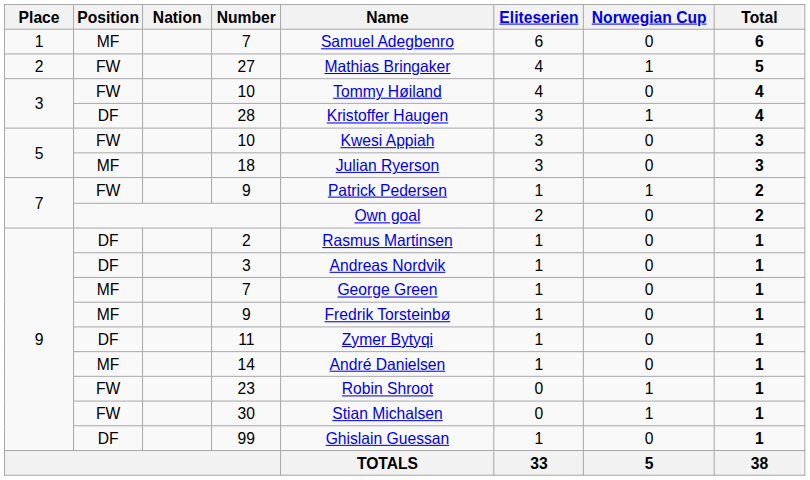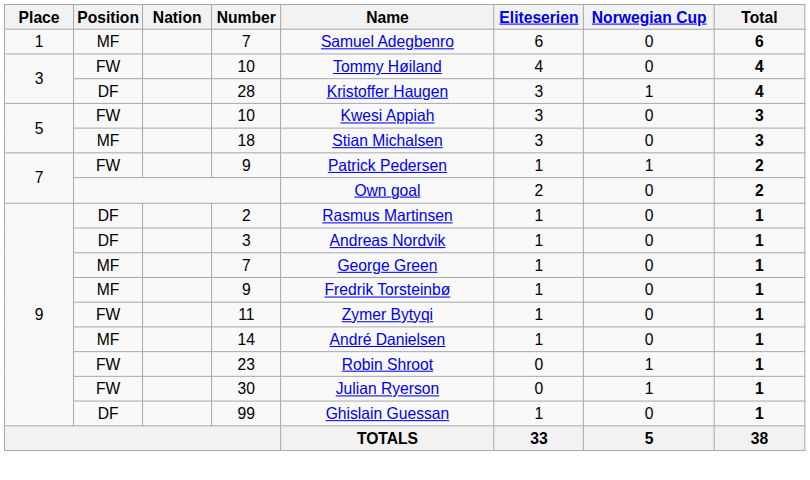 <table class="wikitable" style="font-size: 95%; text-align: center;">
 <tr>
 <th width=60>Place</th>
 <th width=60>Position</th>
 <th width=60>Nation</th>
 <th width=60>Number</th>
 <th width=200>Name</th>
 <th width=80><a href='#'>Eliteserien</a></th>
 <th width=120><a href='#'>Norwegian Cup</a></th>
 <th width=80><strong>Total</strong></th>
 </tr>
 <tr>
 <td rowspan="1">1</td>
 <td>MF</td>
 <td></td>
 <td>7</td>
 <td><a href='#'>Samuel Adegbenro</a></td>
 <td>6</td>
 <td>0</td>
 <td><strong>6</strong></td>
-</tr>
-<tr>
-<td rowspan="1">2</td>
-<td>FW</td>
-<td></td>
-<td>27</td>
-<td><a href='#'>Mathias Bringaker</a></td>
-<td>4</td>
-<td>1</td>
-<td><strong>5</strong></td>
 </tr>
 <tr>
 <td rowspan="2">3</td>
 <td>FW</td>
 <td></td>
 <td>10</td>
 <td><a href='#'>Tommy Høiland</a></td>
 <td>4</td>
 <td>0</td>
 <td><strong>4</strong></td>
 </tr>
 <tr>
 <td>DF</td>
 <td></td>
 <td>28</td>
 <td><a href='#'>Kristoffer Haugen</a></td>
 <td>3</td>
 <td>1</td>
 <td><strong>4</strong></td>
 </tr>
 <tr>
 <td rowspan="2">5</td>
 <td>FW</td>
 <td></td>
 <td>10</td>
 <td><a href='#'>Kwesi Appiah</a></td>
 <td>3</td>
 <td>0</td>
 <td><strong>3</strong></td>
 </tr>
 <tr>
 <td>MF</td>
 <td></td>
 <td>18</td>
-<td><a href='#'>Julian Ryerson</a></td>
+<td><a href='#'>Stian Michalsen</a></td>
 <td>3</td>
 <td>0</td>
 <td><strong>3</strong></td>
 </tr>
 <tr>
 <td rowspan="2">7</td>
 <td>FW</td>
 <td></td>
 <td>9</td>
 <td><a href='#'>Patrick Pedersen</a></td>
 <td>1</td>
 <td>1</td>
 <td><strong>2</strong></td>
 </tr>
 <tr>
 <td colspan="3"></td>
 <td><a href='#'>Own goal</a></td>
 <td>2</td>
 <td>0</td>
 <td><strong>2</strong></td>
 </tr>
 <tr>
 <td rowspan="9">9</td>
 <td>DF</td>
 <td></td>
 <td>2</td>
 <td><a href='#'>Rasmus Martinsen</a></td>
 <td>1</td>
 <td>0</td>
 <td><strong>1</strong></td>
 </tr>
 <tr>
 <td>DF</td>
 <td></td>
 <td>3</td>
 <td><a href='#'>Andreas Nordvik</a></td>
 <td>1</td>
 <td>0</td>
 <td><strong>1</strong></td>
 </tr>
 <tr>
 <td>MF</td>
 <td></td>
 <td>7</td>
 <td><a href='#'>George Green</a></td>
 <td>1</td>
 <td>0</td>
 <td><strong>1</strong></td>
 </tr>
 <tr>
 <td>MF</td>
 <td></td>
 <td>9</td>
 <td><a href='#'>Fredrik Torsteinbø</a></td>
 <td>1</td>
 <td>0</td>
 <td><strong>1</strong></td>
 </tr>
 <tr>
-<td>DF</td>
+<td>FW</td>
 <td></td>
 <td>11</td>
 <td><a href='#'>Zymer Bytyqi</a></td>
 <td>1</td>
 <td>0</td>
 <td><strong>1</strong></td>
 </tr>
 <tr>
 <td>MF</td>
 <td></td>
 <td>14</td>
 <td><a href='#'>André Danielsen</a></td>
 <td>1</td>
 <td>0</td>
 <td><strong>1</strong></td>
 </tr>
 <tr>
 <td>FW</td>
 <td></td>
 <td>23</td>
 <td><a href='#'>Robin Shroot</a></td>
 <td>0</td>
 <td>1</td>
 <td><strong>1</strong></td>
 </tr>
 <tr>
 <td>FW</td>
 <td></td>
 <td>30</td>
-<td><a href='#'>Stian Michalsen</a></td>
+<td><a href='#'>Julian Ryerson</a></td>
 <td>0</td>
 <td>1</td>
 <td><strong>1</strong></td>
 </tr>
 <tr>
 <td>DF</td>
 <td></td>
 <td>99</td>
 <td><a href='#'>Ghislain Guessan</a></td>
 <td>1</td>
 <td>0</td>
 <td><strong>1</strong></td>
 </tr>
 <tr>
 <th colspan="4"></th>
 <th><strong>TOTALS</strong></th>
 <th><strong>33</strong></th>
 <th><strong>5</strong></th>
 <th><strong>38</strong></th>
 </tr>
 </table>
